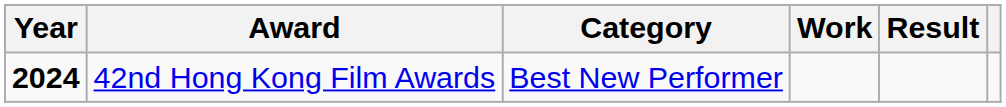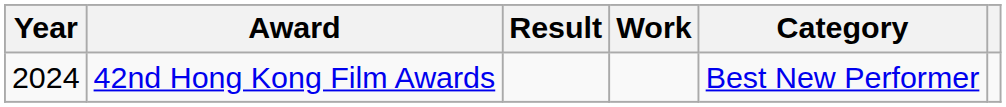 <table class="wikitable plainrowheaders">
 <tr>
 <th>Year</th>
 <th>Award</th>
+<th>Result</th>
+<th>Work</th>
 <th>Category</th>
-<th>Work</th>
-<th>Result</th>
 <th></th>
 </tr>
 <tr>
-<td><strong>2024</strong></td>
+<td>2024</td>
 <td><a href='#'>42nd Hong Kong Film Awards</a></td>
+<td></td>
+<td><em></em></td>
 <td><a href='#'>Best New Performer</a></td>
-<td><em></em></td>
-<td></td>
 <td></td>
 </tr>
 </table>
